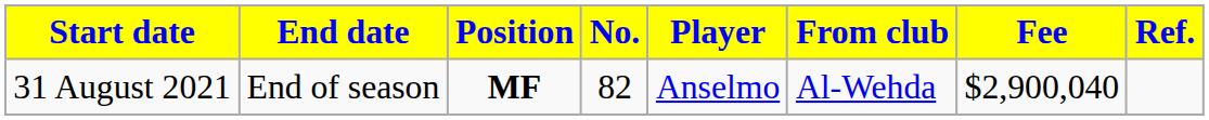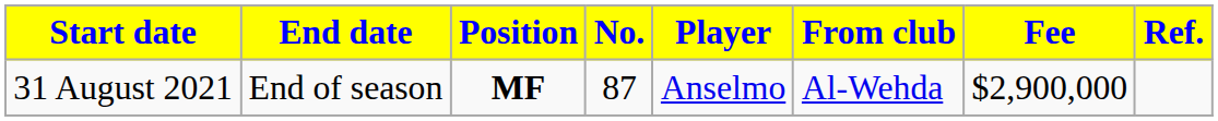 <table class="wikitable sortable">
 <tr>
 <th style="background:yellow; color:blue;"><strong>Start date</strong></th>
 <th style="background:yellow; color:blue;"><strong>End date</strong></th>
 <th style="background:yellow; color:blue;"><strong>Position</strong></th>
 <th style="background:yellow; color:blue;"><strong>No.</strong></th>
 <th style="background:yellow; color:blue;"><strong>Player</strong></th>
 <th style="background:yellow; color:blue;"><strong>From club</strong></th>
 <th style="background:yellow; color:blue;"><strong>Fee</strong></th>
 <th style="background:yellow; color:blue;"><strong>Ref.</strong></th>
 </tr>
 <tr>
 <td>31 August 2021</td>
 <td>End of season</td>
 <td style="text-align:center;"><strong>MF</strong></td>
-<td style="text-align:center;">82</td>
+<td style="text-align:center;">87</td>
 <td style="text-align:left;"> <a href='#'>Anselmo</a></td>
 <td style="text-align:left;"> <a href='#'>Al-Wehda</a></td>
-<td>$2,900,040</td>
+<td>$2,900,000</td>
 <td></td>
 </tr>
 <tr>
 </tr>
 </table>
